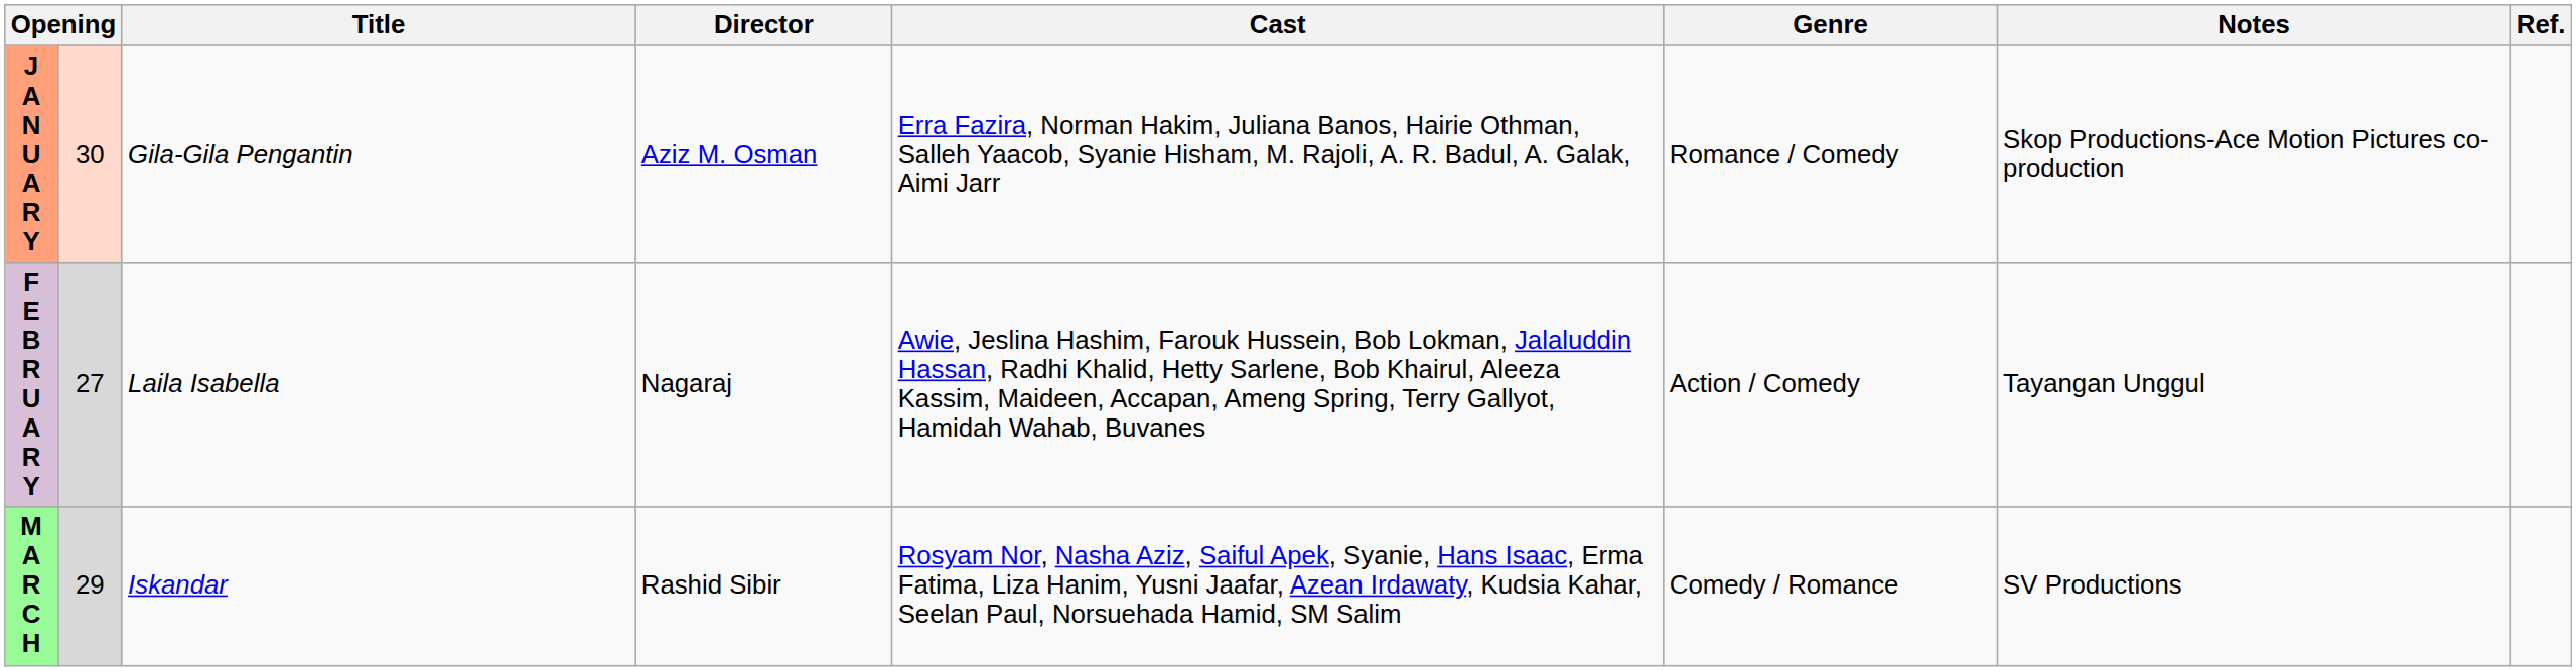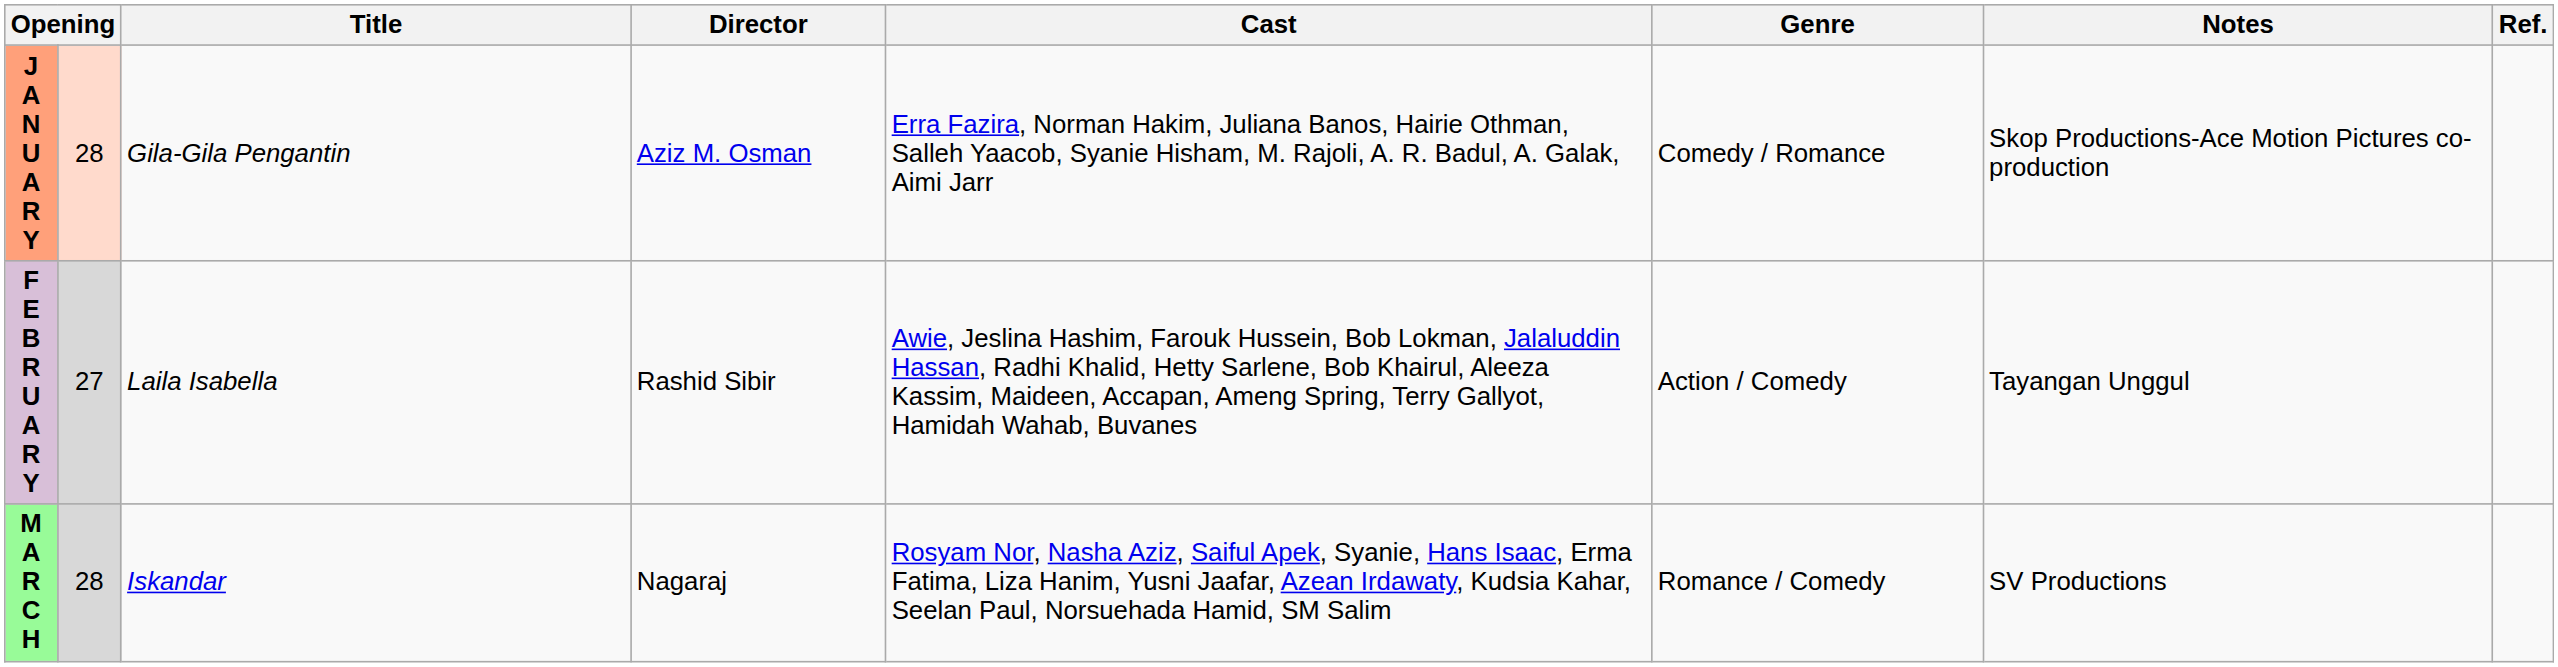 <table class="wikitable" width="100%">
 <tr>
 <th colspan="2">Opening</th>
 <th style="width:20%;">Title</th>
 <th style="width:10%;">Director</th>
 <th>Cast</th>
 <th style="width:13%">Genre</th>
 <th style="width:20%">Notes</th>
 <th>Ref.</th>
 </tr>
 <tr>
 <th rowspan=1 style="text-align:center; background:#ffa07a;">J<br>A<br>N<br>U<br>A<br>R<br>Y</th>
-<td rowspan=1 style="text-align:center; background:#ffdacc;">30</td>
+<td rowspan=1 style="text-align:center; background:#ffdacc;">28</td>
 <td><em>Gila-Gila Pengantin</em></td>
 <td><a href='#'>Aziz M. Osman</a></td>
 <td><a href='#'>Erra Fazira</a>, Norman Hakim, Juliana Banos, Hairie Othman, Salleh Yaacob, Syanie Hisham, M. Rajoli, A. R. Badul, A. Galak, Aimi Jarr</td>
-<td>Romance / Comedy</td>
+<td>Comedy / Romance</td>
 <td>Skop Productions-Ace Motion Pictures co-production</td>
 <td></td>
 </tr>
 <tr>
 <th rowspan=1 style="text-align:center; background:thistle;">F<br>E<br>B<br>R<br>U<br>A<br>R<br>Y</th>
 <td rowspan=1 style="text-align:center; background:#d8d8d8;">27</td>
 <td><em>Laila Isabella</em></td>
-<td>Nagaraj</td>
+<td>Rashid Sibir</td>
 <td><a href='#'>Awie</a>, Jeslina Hashim, Farouk Hussein, Bob Lokman, <a href='#'>Jalaluddin Hassan</a>, Radhi Khalid, Hetty Sarlene, Bob Khairul, Aleeza Kassim, Maideen, Accapan, Ameng Spring, Terry Gallyot, Hamidah Wahab, Buvanes</td>
 <td>Action / Comedy</td>
 <td>Tayangan Unggul</td>
 <td></td>
 </tr>
 <tr>
 <th rowspan=1 style="text-align:center; background:#98fb98;">M<br>A<br>R<br>C<br>H</th>
-<td rowspan=1 style="text-align:center; background:#d8d8d8;">29</td>
+<td rowspan=1 style="text-align:center; background:#d8d8d8;">28</td>
 <td><em><a href='#'>Iskandar</a></em></td>
-<td>Rashid Sibir</td>
+<td>Nagaraj</td>
 <td><a href='#'>Rosyam Nor</a>, <a href='#'>Nasha Aziz</a>, <a href='#'>Saiful Apek</a>, Syanie, <a href='#'>Hans Isaac</a>, Erma Fatima, Liza Hanim, Yusni Jaafar, <a href='#'>Azean Irdawaty</a>, Kudsia Kahar, Seelan Paul, Norsuehada Hamid, SM Salim</td>
-<td>Comedy / Romance</td>
+<td>Romance / Comedy</td>
 <td>SV Productions</td>
 <td></td>
 </tr>
 </table>
